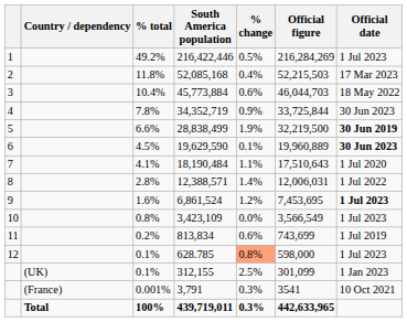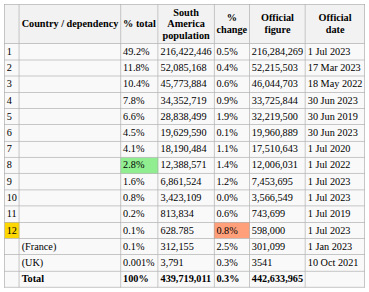 <table class="sortable wikitable sticky-header col2left" >
 <tr>
 <th></th>
 <th>Country / dependency</th>
 <th>% total</th>
 <th>South<br>America<br>population</th>
 <th>%<br>change</th>
 <th>Official<br>figure</th>
 <th>Official<br>date</th>
 </tr>
 <tr>
 <td>1</td>
 <td></td>
 <td>49.2%</td>
 <td>216,422,446</td>
 <td>0.5%</td>
 <td>216,284,269</td>
 <td>1 Jul 2023</td>
 </tr>
 <tr>
 <td>2</td>
 <td></td>
 <td>11.8%</td>
 <td>52,085,168</td>
 <td>0.4%</td>
 <td>52,215,503</td>
 <td>17 Mar 2023</td>
 </tr>
 <tr>
 <td>3</td>
 <td></td>
 <td>10.4%</td>
 <td>45,773,884</td>
 <td>0.6%</td>
 <td>46,044,703</td>
 <td>18 May 2022</td>
 </tr>
 <tr>
 <td>4</td>
 <td></td>
 <td>7.8%</td>
 <td>34,352,719</td>
 <td>0.9%</td>
 <td>33,725,844</td>
 <td>30 Jun 2023</td>
 </tr>
 <tr>
 <td>5</td>
 <td></td>
 <td>6.6%</td>
 <td>28,838,499</td>
 <td>1.9%</td>
 <td>32,219,500</td>
-<td><strong>30 Jun 2019</strong></td>
+<td>30 Jun 2019</td>
 </tr>
 <tr>
 <td>6</td>
 <td></td>
 <td>4.5%</td>
 <td>19,629,590</td>
 <td>0.1%</td>
 <td>19,960,889</td>
-<td><strong>30 Jun 2023</strong></td>
+<td>30 Jun 2023</td>
 </tr>
 <tr>
 <td>7</td>
 <td></td>
 <td>4.1%</td>
 <td>18,190,484</td>
 <td>1.1%</td>
 <td>17,510,643</td>
 <td>1 Jul 2020</td>
 </tr>
 <tr>
 <td>8</td>
 <td></td>
-<td>2.8%</td>
+<td style="background: lightgreen;">2.8%</td>
 <td>12,388,571</td>
 <td>1.4%</td>
 <td>12,006,031</td>
 <td>1 Jul 2022</td>
 </tr>
 <tr>
 <td>9</td>
 <td></td>
 <td>1.6%</td>
 <td>6,861,524</td>
 <td>1.2%</td>
 <td>7,453,695</td>
-<td><strong>1 Jul 2023</strong></td>
+<td>1 Jul 2023</td>
 </tr>
 <tr>
 <td>10</td>
 <td></td>
 <td>0.8%</td>
 <td>3,423,109</td>
 <td>0.0%</td>
 <td>3,566,549</td>
 <td>1 Jul 2023</td>
 </tr>
 <tr>
 <td>11</td>
 <td></td>
 <td>0.2%</td>
 <td>813,834</td>
 <td>0.6%</td>
 <td>743,699</td>
 <td>1 Jul 2019</td>
 </tr>
 <tr>
-<td>12</td>
+<td style="background: gold;">12</td>
 <td></td>
 <td>0.1%</td>
 <td>628.785</td>
 <td style="background: lightsalmon;">0.8%</td>
 <td>598,000</td>
 <td>1 Jul 2023</td>
 </tr>
 <tr>
 <td></td>
-<td> (UK)</td>
+<td> (France)</td>
 <td>0.1%</td>
 <td>312,155</td>
 <td>2.5%</td>
 <td>301,099</td>
 <td>1 Jan 2023</td>
 </tr>
 <tr>
 <td></td>
-<td> (France)</td>
+<td> (UK)</td>
 <td>0.001%</td>
 <td>3,791</td>
 <td>0.3%</td>
 <td>3541</td>
 <td>10 Oct 2021</td>
 </tr>
 <tr>
 <td></td>
 <td><strong>Total</strong></td>
 <td><strong>100%</strong></td>
 <td><strong>439,719,011</strong></td>
 <td><strong>0.3%</strong></td>
 <td><strong>442,633,965</strong></td>
 </tr>
 </table>
